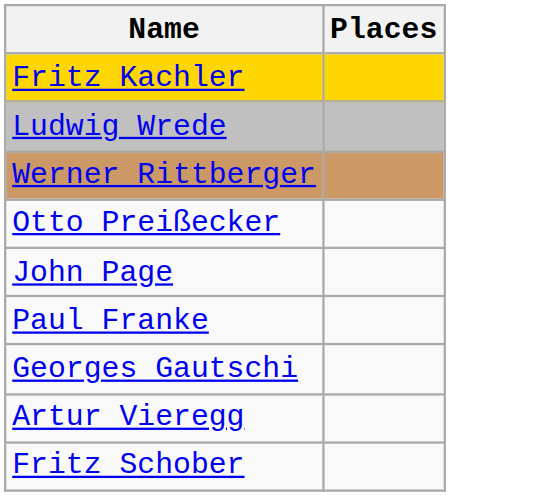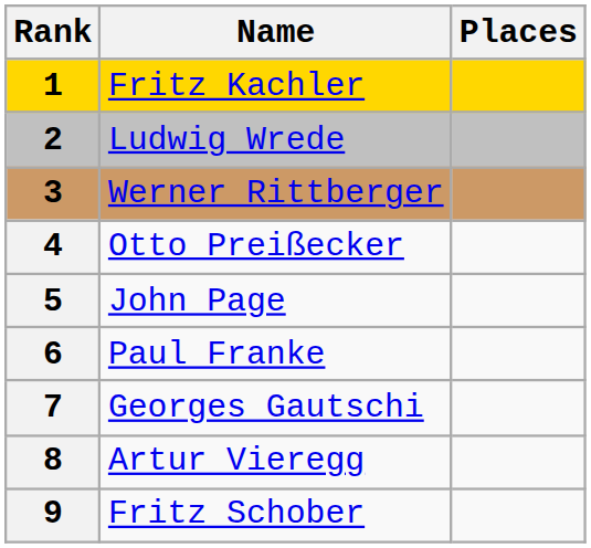 <table class="wikitable">
 <tr>
+<th>Rank</th>
 <th>Name</th>
 <th>Places</th>
 </tr>
 <tr bgcolor="gold">
+<td align="center"><strong>1</strong></td>
 <td> <a href='#'>Fritz Kachler</a></td>
 <td></td>
 </tr>
 <tr bgcolor="silver">
+<td align="center"><strong>2</strong></td>
 <td> <a href='#'>Ludwig Wrede</a></td>
 <td></td>
 </tr>
 <tr bgcolor="cc9966">
+<td align="center"><strong>3</strong></td>
 <td> <a href='#'>Werner Rittberger</a></td>
 <td></td>
 </tr>
 <tr>
+<th>4</th>
 <td> <a href='#'>Otto Preißecker</a></td>
 <td></td>
 </tr>
 <tr>
+<th>5</th>
 <td> <a href='#'>John Page</a></td>
 <td></td>
 </tr>
 <tr>
+<th>6</th>
 <td> <a href='#'>Paul Franke</a></td>
 <td></td>
 </tr>
 <tr>
+<th>7</th>
 <td> <a href='#'>Georges Gautschi</a></td>
 <td></td>
 </tr>
 <tr>
+<th>8</th>
 <td> <a href='#'>Artur Vieregg</a></td>
 <td></td>
 </tr>
 <tr>
+<th>9</th>
 <td> <a href='#'>Fritz Schober</a></td>
 <td></td>
 </tr>
 </table>
